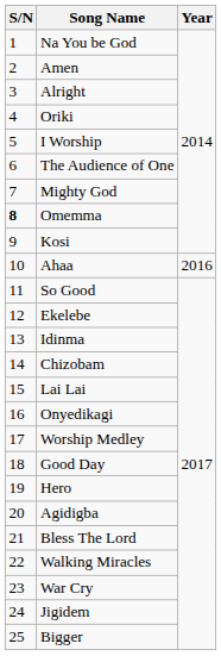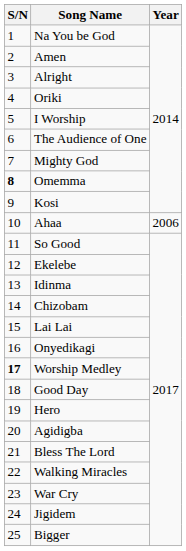 <table class="wikitable sortable mw-collapsible">
 <tr>
 <th>S/N</th>
 <th>Song Name</th>
 <th>Year</th>
 </tr>
 <tr>
 <td>1</td>
 <td>Na You be God</td>
 <td rowspan="9">2014</td>
 </tr>
 <tr>
 <td>2</td>
 <td>Amen</td>
 </tr>
 <tr>
 <td>3</td>
 <td>Alright</td>
 </tr>
 <tr>
 <td>4</td>
 <td>Oriki</td>
 </tr>
 <tr>
 <td>5</td>
 <td>I Worship</td>
 </tr>
 <tr>
 <td>6</td>
 <td>The Audience of One</td>
 </tr>
 <tr>
 <td>7</td>
 <td>Mighty God</td>
 </tr>
 <tr>
 <td><strong>8</strong></td>
 <td>Omemma</td>
 </tr>
 <tr>
 <td>9</td>
 <td>Kosi</td>
 </tr>
 <tr>
 <td>10</td>
 <td>Ahaa</td>
-<td>2016</td>
+<td>2006</td>
 </tr>
 <tr>
 <td>11</td>
 <td>So Good</td>
 <td rowspan="15">2017</td>
 </tr>
 <tr>
 <td>12</td>
 <td>Ekelebe</td>
 </tr>
 <tr>
 <td>13</td>
 <td>Idinma</td>
 </tr>
 <tr>
 <td>14</td>
 <td>Chizobam</td>
 </tr>
 <tr>
 <td>15</td>
 <td>Lai Lai</td>
 </tr>
 <tr>
 <td>16</td>
 <td>Onyedikagi</td>
 </tr>
 <tr>
-<td>17</td>
+<td><strong>17</strong></td>
 <td>Worship Medley</td>
 </tr>
 <tr>
 <td>18</td>
 <td>Good Day</td>
 </tr>
 <tr>
 <td>19</td>
 <td>Hero</td>
 </tr>
 <tr>
 <td>20</td>
 <td>Agidigba</td>
 </tr>
 <tr>
 <td>21</td>
 <td>Bless The Lord</td>
 </tr>
 <tr>
 <td>22</td>
 <td>Walking Miracles</td>
 </tr>
 <tr>
 <td>23</td>
 <td>War Cry</td>
 </tr>
 <tr>
 <td>24</td>
 <td>Jigidem</td>
 </tr>
 <tr>
 <td>25</td>
 <td>Bigger</td>
 </tr>
 </table>
